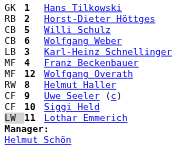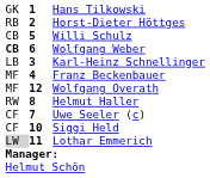 <table style="font-size:90%; margin:0.2em auto;" cellspacing="0" cellpadding="0">
 <tr>
 <th width="25"></th>
 <th width="25"></th>
 </tr>
 <tr>
 <td>GK</td>
 <td><strong>1</strong></td>
 <td><a href='#'>Hans Tilkowski</a></td>
 </tr>
 <tr>
 <td>RB</td>
 <td><strong>2</strong></td>
 <td><a href='#'>Horst-Dieter Höttges</a></td>
 </tr>
 <tr>
 <td>CB</td>
 <td><strong>5</strong></td>
 <td><a href='#'>Willi Schulz</a></td>
 </tr>
 <tr>
-<td>CB</td>
+<td><strong>CB</strong></td>
 <td><strong>6</strong></td>
 <td><a href='#'>Wolfgang Weber</a></td>
 <td></td>
 </tr>
 <tr>
 <td>LB</td>
 <td><strong>3</strong></td>
 <td><a href='#'>Karl-Heinz Schnellinger</a></td>
 </tr>
 <tr>
 <td>MF</td>
 <td><strong>4</strong></td>
 <td><a href='#'>Franz Beckenbauer</a></td>
 </tr>
 <tr>
 <td>MF</td>
 <td><strong>12</strong></td>
 <td><a href='#'>Wolfgang Overath</a></td>
 </tr>
 <tr>
 <td>RW</td>
 <td><strong>8</strong></td>
 <td><a href='#'>Helmut Haller</a></td>
 </tr>
 <tr>
 <td>CF</td>
-<td><strong>9</strong></td>
+<td><strong>7</strong></td>
 <td><a href='#'>Uwe Seeler</a> (<a href='#'>c</a>)</td>
 </tr>
 <tr>
 <td>CF</td>
 <td><strong>10</strong></td>
 <td><a href='#'>Siggi Held</a></td>
 </tr>
 <tr>
 <td style="background: lightgrey;">LW</td>
 <td><strong>11</strong></td>
 <td><a href='#'>Lothar Emmerich</a></td>
 </tr>
 <tr>
 <td colspan=3><strong>Manager:</strong></td>
 </tr>
 <tr>
 <td colspan=3><a href='#'>Helmut Schön</a></td>
 </tr>
 </table>
